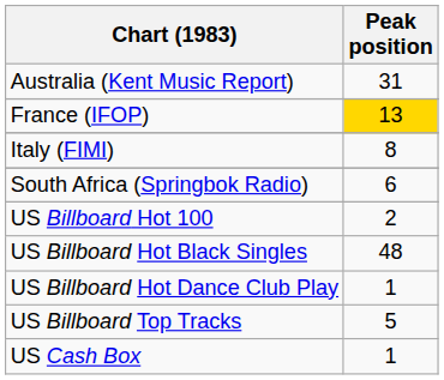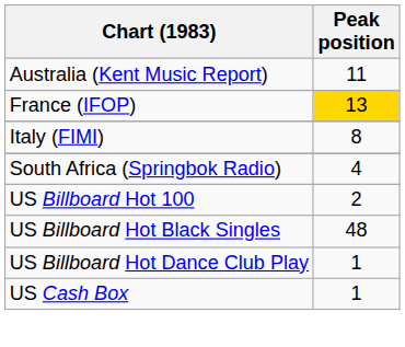 <table class="wikitable sortable">
 <tr>
 <th>Chart (1983)</th>
 <th>Peak<br>position</th>
 </tr>
 <tr>
 <td>Australia (<a href='#'>Kent Music Report</a>)</td>
-<td align="center">31</td>
+<td align="center">11</td>
 </tr>
 <tr>
 </tr>
 <tr>
 </tr>
 <tr>
 <td>France (<a href='#'>IFOP</a>)</td>
 <td align="center" style="background: gold;">13</td>
 </tr>
 <tr>
 </tr>
 <tr>
 </tr>
 <tr>
 <td>Italy (<a href='#'>FIMI</a>)</td>
 <td align="center">8</td>
 </tr>
 <tr>
 </tr>
 <tr>
 </tr>
 <tr>
 </tr>
 <tr>
 <td>South Africa (<a href='#'>Springbok Radio</a>)</td>
-<td align="center">6</td>
+<td align="center">4</td>
 </tr>
 <tr>
 </tr>
 <tr>
 </tr>
 <tr>
 </tr>
 <tr>
 <td>US <a href='#'><em>Billboard</em> Hot 100</a></td>
 <td align="center">2</td>
 </tr>
 <tr>
 <td>US <em>Billboard</em> <a href='#'>Hot Black Singles</a></td>
 <td align="center">48</td>
 </tr>
 <tr>
 <td>US <em>Billboard</em> <a href='#'>Hot Dance Club Play</a></td>
 <td align="center">1</td>
 </tr>
 <tr>
-<td>US <em>Billboard</em> <a href='#'>Top Tracks</a></td>
-<td align="center">5</td>
-</tr>
-<tr>
 <td>US <em><a href='#'>Cash Box</a></em></td>
 <td align="center">1</td>
 </tr>
 </table>
